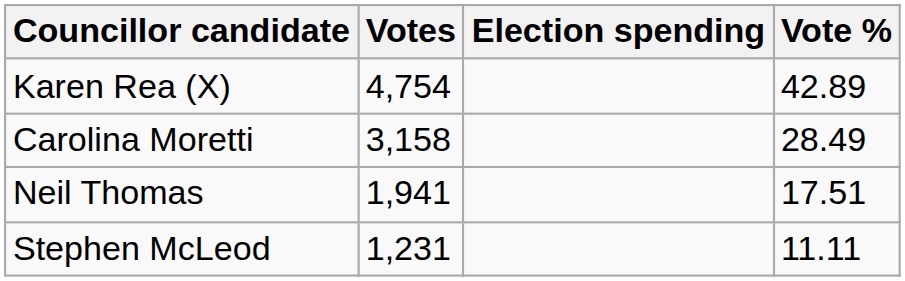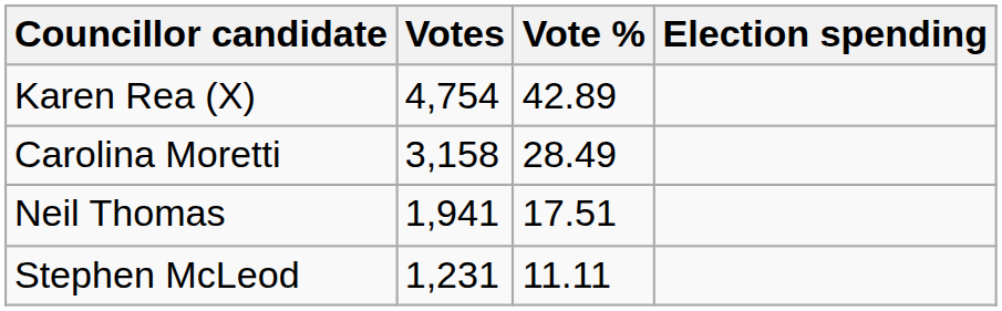 <table class="wikitable">
 <tr>
 <th>Councillor candidate</th>
 <th>Votes</th>
+<th>Vote %</th>
 <th>Election spending</th>
-<th>Vote %</th>
 </tr>
 <tr>
 <td>Karen Rea (X)</td>
 <td>4,754</td>
+<td>42.89</td>
 <td></td>
-<td>42.89</td>
 </tr>
 <tr>
 <td>Carolina Moretti</td>
 <td>3,158</td>
+<td>28.49</td>
 <td></td>
-<td>28.49</td>
 </tr>
 <tr>
 <td>Neil Thomas</td>
 <td>1,941</td>
+<td>17.51</td>
 <td></td>
-<td>17.51</td>
 </tr>
 <tr>
 <td>Stephen McLeod</td>
 <td>1,231</td>
+<td>11.11</td>
 <td></td>
-<td>11.11</td>
 </tr>
 </table>
